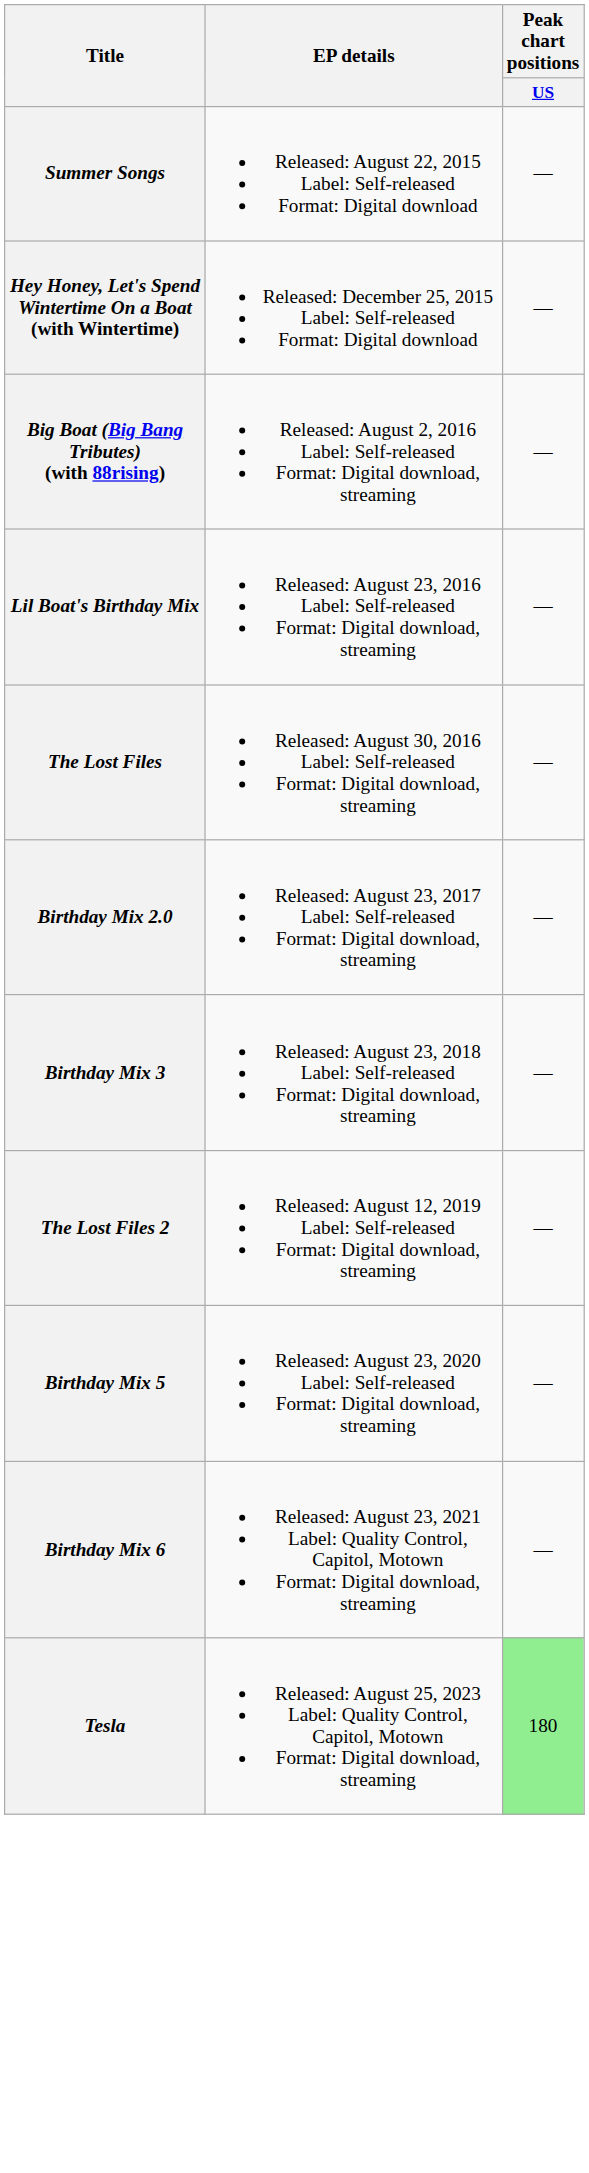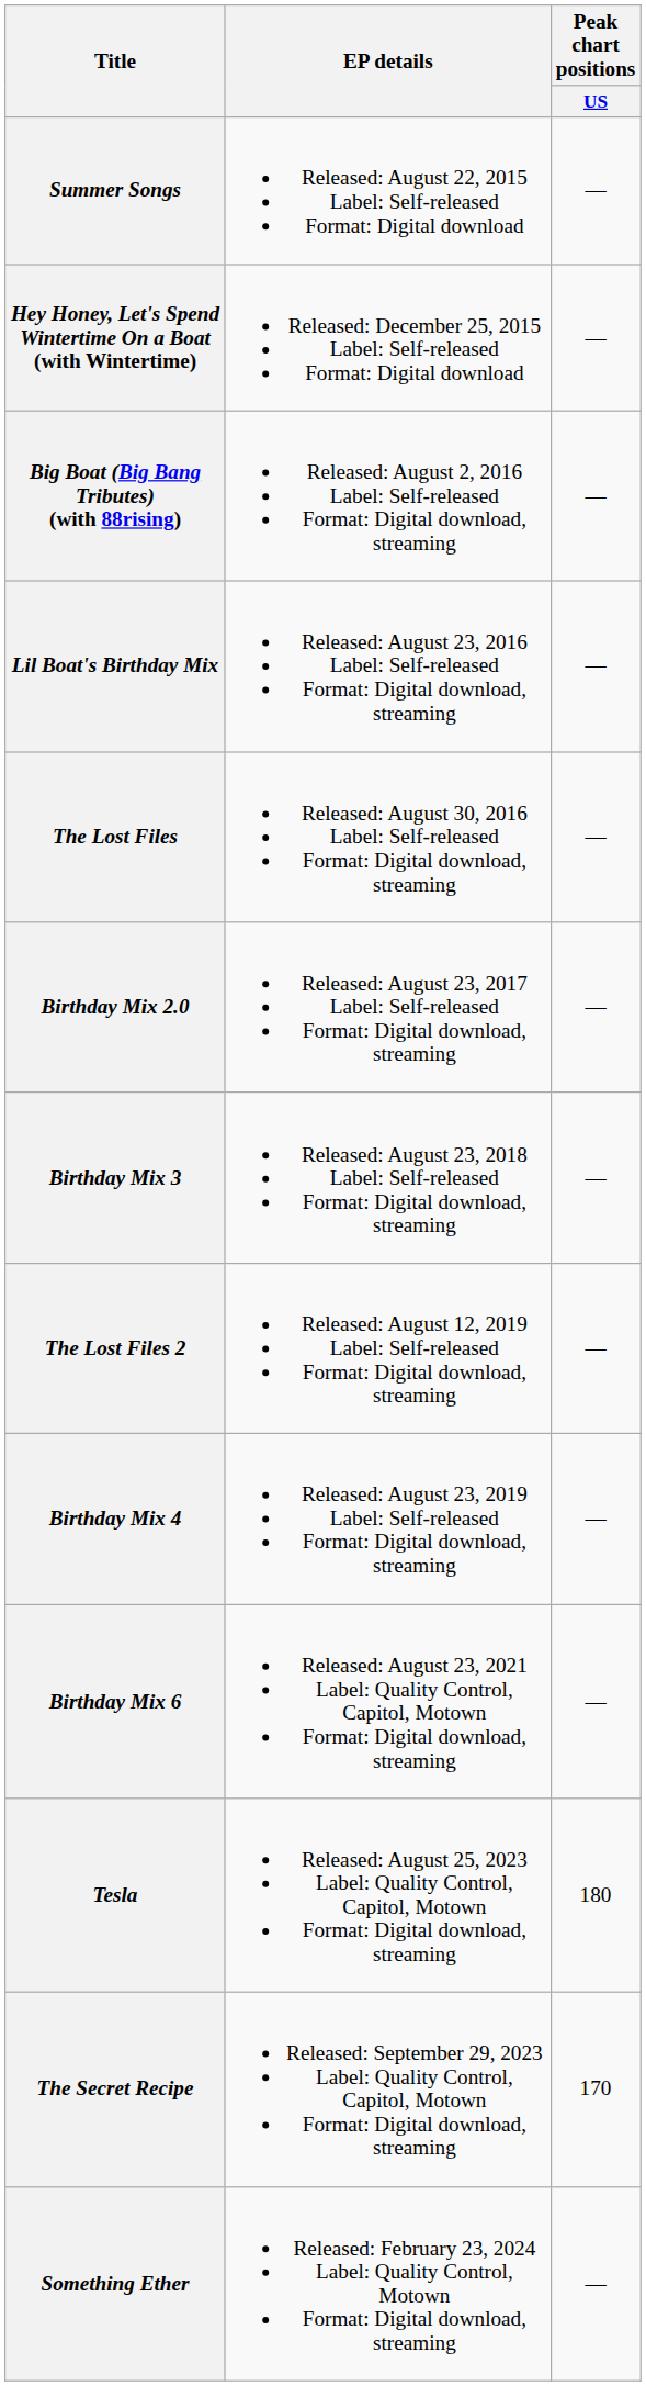 <table class="wikitable plainrowheaders" style="text-align:center;">
 <tr>
 <th scope="col" rowspan="2" style="width:10em;">Title</th>
 <th scope="col" rowspan="2" style="width:15em;">EP details</th>
 <th scope="col" colspan="1">Peak chart positions</th>
 </tr>
 <tr>
 <th style="width:3em;font-size:90%;"><a href='#'>US</a><br></th>
 </tr>
 <tr>
 <th scope="row"><em>Summer Songs</em></th>
 <td><br><ul><li>Released: August 22, 2015</li><li>Label: Self-released</li><li>Format: Digital download</li></ul></td>
 <td>—</td>
 </tr>
 <tr>
 <th scope="row"><em>Hey Honey, Let's Spend Wintertime On a Boat</em><br><span>(with Wintertime)</span></th>
 <td><br><ul><li>Released: December 25, 2015</li><li>Label: Self-released</li><li>Format: Digital download</li></ul></td>
 <td>—</td>
 </tr>
 <tr>
 <th scope="row"><em>Big Boat (<a href='#'>Big Bang</a> Tributes)</em><br><span>(with <a href='#'>88rising</a>)</span></th>
 <td><br><ul><li>Released: August 2, 2016</li><li>Label: Self-released</li><li>Format: Digital download, streaming</li></ul></td>
 <td>—</td>
 </tr>
 <tr>
 <th scope="row"><em>Lil Boat's Birthday Mix</em></th>
 <td><br><ul><li>Released: August 23, 2016</li><li>Label: Self-released</li><li>Format: Digital download, streaming</li></ul></td>
 <td>—</td>
 </tr>
 <tr>
 <th scope="row"><em>The Lost Files</em><br></th>
 <td><br><ul><li>Released: August 30, 2016</li><li>Label: Self-released</li><li>Format: Digital download, streaming</li></ul></td>
 <td>—</td>
 </tr>
 <tr>
 <th scope="row"><em>Birthday Mix 2.0</em></th>
 <td><br><ul><li>Released: August 23, 2017</li><li>Label: Self-released</li><li>Format: Digital download, streaming</li></ul></td>
 <td>—</td>
 </tr>
 <tr>
 <th scope="row"><em>Birthday Mix 3</em></th>
 <td><br><ul><li>Released: August 23, 2018</li><li>Label: Self-released</li><li>Format: Digital download, streaming</li></ul></td>
 <td>—</td>
 </tr>
 <tr>
 <th scope="row"><em>The Lost Files 2</em><br></th>
 <td><br><ul><li>Released: August 12, 2019</li><li>Label: Self-released</li><li>Format: Digital download, streaming</li></ul></td>
 <td>—</td>
 </tr>
 <tr>
-<th scope="row"><em>Birthday Mix 5</em></th>
-<td><br><ul><li>Released: August 23, 2020</li><li>Label: Self-released</li><li>Format: Digital download, streaming</li></ul></td>
+<th scope="row"><em>Birthday Mix 4</em></th>
+<td><br><ul><li>Released: August 23, 2019</li><li>Label: Self-released</li><li>Format: Digital download, streaming</li></ul></td>
 <td>—</td>
 </tr>
 <tr>
 <th scope="row"><em>Birthday Mix 6</em></th>
 <td><br><ul><li>Released: August 23, 2021</li><li>Label: Quality Control, Capitol, Motown</li><li>Format: Digital download, streaming</li></ul></td>
 <td>—</td>
 </tr>
 <tr>
 <th scope="row"><em>Tesla</em></th>
 <td><br><ul><li>Released: August 25, 2023</li><li>Label: Quality Control, Capitol, Motown</li><li>Format: Digital download, streaming</li></ul></td>
-<td style="background: lightgreen;">180</td>
+<td>180</td>
+</tr>
+<tr>
+<th scope="row"><em>The Secret Recipe</em></th>
+<td><br><ul><li>Released: September 29, 2023</li><li>Label: Quality Control, Capitol, Motown</li><li>Format: Digital download, streaming</li></ul></td>
+<td>170</td>
+</tr>
+<tr>
+<th scope="row"><em>Something Ether</em></th>
+<td><br><ul><li>Released: February 23, 2024</li><li>Label: Quality Control, Motown</li><li>Format: Digital download, streaming</li></ul></td>
+<td>—</td>
 </tr>
 </table>
